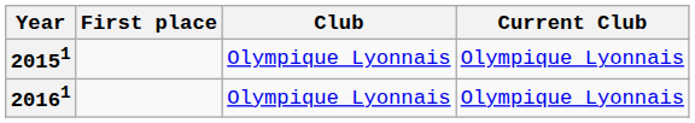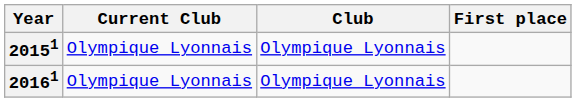 <table class="wikitable plainrowheaders sortable">
 <tr>
 <th scope=col>Year</th>
+<th scope=col>Current Club</th>
+<th scope=col>Club</th>
 <th scope=col>First place</th>
-<th scope=col>Club</th>
-<th scope=col>Current Club</th>
 </tr>
 <tr>
 <th scope=row style=text-align:center>2015<sup>1</sup></th>
-<td></td>
 <td> <a href='#'>Olympique Lyonnais</a></td>
 <td> <a href='#'>Olympique Lyonnais</a></td>
+<td></td>
 </tr>
 <tr>
 <th scope=row style=text-align:center>2016<sup>1</sup></th>
-<td></td>
 <td> <a href='#'>Olympique Lyonnais</a></td>
 <td> <a href='#'>Olympique Lyonnais</a></td>
+<td></td>
 </tr>
 </table>
